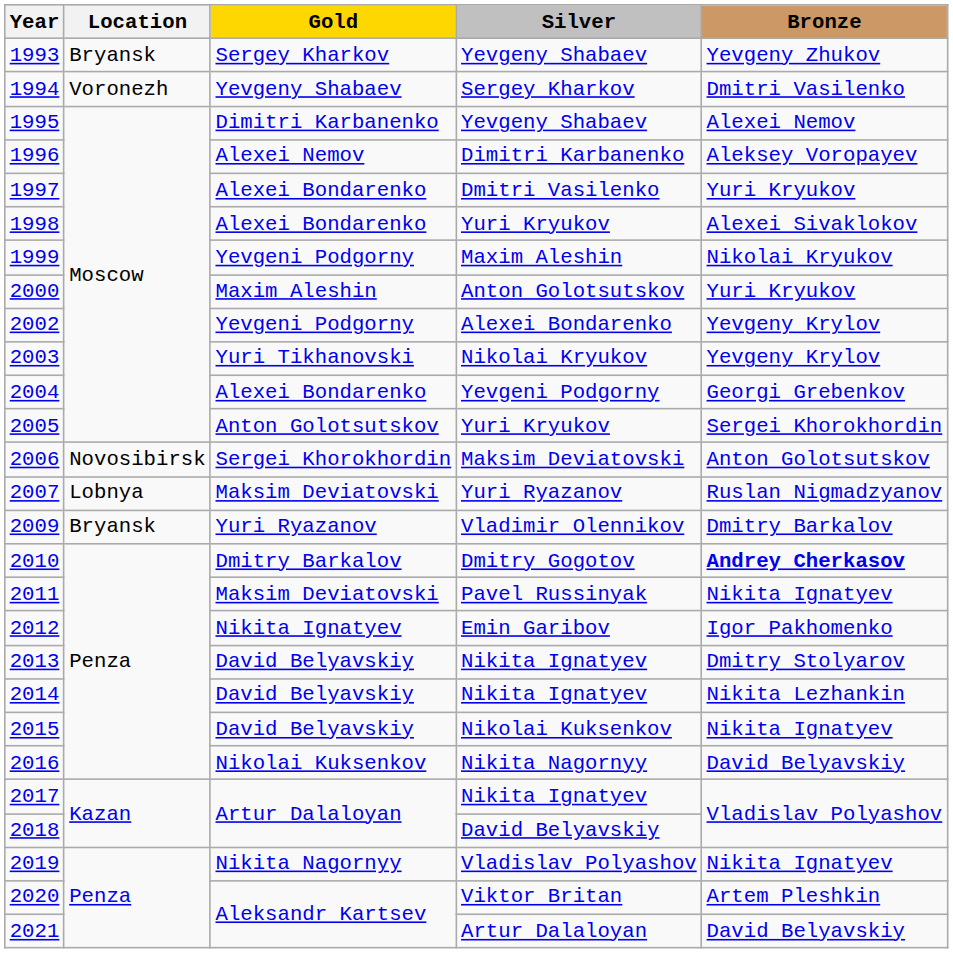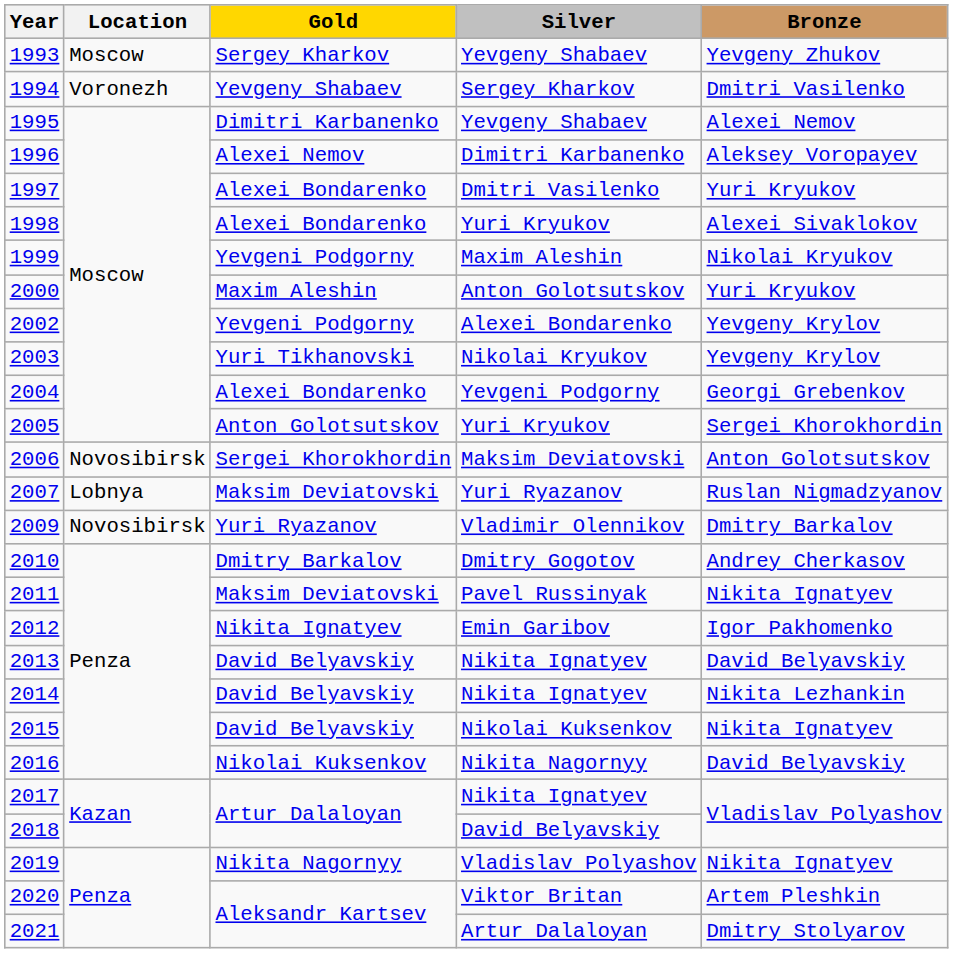 <table class="wikitable">
 <tr>
 <th>Year</th>
 <th>Location</th>
 <td align=center bgcolor="gold"><strong>Gold</strong></td>
 <td align=center bgcolor="silver"><strong>Silver</strong></td>
 <td align=center bgcolor="cc9966"><strong>Bronze</strong></td>
 </tr>
 <tr>
 <td><a href='#'>1993</a></td>
-<td>Bryansk</td>
+<td>Moscow</td>
 <td><a href='#'>Sergey Kharkov</a></td>
 <td><a href='#'>Yevgeny Shabaev</a></td>
 <td><a href='#'>Yevgeny Zhukov</a></td>
 </tr>
 <tr>
 <td><a href='#'>1994</a></td>
 <td>Voronezh</td>
 <td><a href='#'>Yevgeny Shabaev</a></td>
 <td><a href='#'>Sergey Kharkov</a></td>
 <td><a href='#'>Dmitri Vasilenko</a></td>
 </tr>
 <tr>
 <td><a href='#'>1995</a></td>
 <td rowspan="10">Moscow</td>
 <td><a href='#'>Dimitri Karbanenko</a></td>
 <td><a href='#'>Yevgeny Shabaev</a></td>
 <td><a href='#'>Alexei Nemov</a></td>
 </tr>
 <tr>
 <td><a href='#'>1996</a></td>
 <td><a href='#'>Alexei Nemov</a></td>
 <td><a href='#'>Dimitri Karbanenko</a></td>
 <td><a href='#'>Aleksey Voropayev</a></td>
 </tr>
 <tr>
 <td><a href='#'>1997</a></td>
 <td><a href='#'>Alexei Bondarenko</a></td>
 <td><a href='#'>Dmitri Vasilenko</a></td>
 <td><a href='#'>Yuri Kryukov</a></td>
 </tr>
 <tr>
 <td><a href='#'>1998</a></td>
 <td><a href='#'>Alexei Bondarenko</a></td>
 <td><a href='#'>Yuri Kryukov</a></td>
 <td><a href='#'>Alexei Sivaklokov</a></td>
 </tr>
 <tr>
 <td><a href='#'>1999</a></td>
 <td><a href='#'>Yevgeni Podgorny</a></td>
 <td><a href='#'>Maxim Aleshin</a></td>
 <td><a href='#'>Nikolai Kryukov</a></td>
 </tr>
 <tr>
 <td><a href='#'>2000</a></td>
 <td><a href='#'>Maxim Aleshin</a></td>
 <td><a href='#'>Anton Golotsutskov</a></td>
 <td><a href='#'>Yuri Kryukov</a></td>
 </tr>
 <tr>
 <td><a href='#'>2002</a></td>
 <td><a href='#'>Yevgeni Podgorny</a></td>
 <td><a href='#'>Alexei Bondarenko</a></td>
 <td><a href='#'>Yevgeny Krylov</a></td>
 </tr>
 <tr>
 <td><a href='#'>2003</a></td>
 <td><a href='#'>Yuri Tikhanovski</a></td>
 <td><a href='#'>Nikolai Kryukov</a></td>
 <td><a href='#'>Yevgeny Krylov</a></td>
 </tr>
 <tr>
 <td><a href='#'>2004</a></td>
 <td><a href='#'>Alexei Bondarenko</a></td>
 <td><a href='#'>Yevgeni Podgorny</a></td>
 <td><a href='#'>Georgi Grebenkov</a></td>
 </tr>
 <tr>
 <td><a href='#'>2005</a></td>
 <td><a href='#'>Anton Golotsutskov</a></td>
 <td><a href='#'>Yuri Kryukov</a></td>
 <td><a href='#'>Sergei Khorokhordin</a></td>
 </tr>
 <tr>
 <td><a href='#'>2006</a></td>
 <td>Novosibirsk</td>
 <td><a href='#'>Sergei Khorokhordin</a></td>
 <td><a href='#'>Maksim Deviatovski</a></td>
 <td><a href='#'>Anton Golotsutskov</a></td>
 </tr>
 <tr>
 <td><a href='#'>2007</a></td>
 <td>Lobnya</td>
 <td><a href='#'>Maksim Deviatovski</a></td>
 <td><a href='#'>Yuri Ryazanov</a></td>
 <td><a href='#'>Ruslan Nigmadzyanov</a></td>
 </tr>
 <tr>
 <td><a href='#'>2009</a></td>
-<td>Bryansk</td>
+<td>Novosibirsk</td>
 <td><a href='#'>Yuri Ryazanov</a></td>
 <td><a href='#'>Vladimir Olennikov</a></td>
 <td><a href='#'>Dmitry Barkalov</a></td>
 </tr>
 <tr>
 <td><a href='#'>2010</a></td>
 <td rowspan="7">Penza</td>
 <td><a href='#'>Dmitry Barkalov</a></td>
 <td><a href='#'>Dmitry Gogotov</a></td>
-<td><strong><a href='#'>Andrey Cherkasov</a></strong></td>
+<td><a href='#'>Andrey Cherkasov</a></td>
 </tr>
 <tr>
 <td><a href='#'>2011</a></td>
 <td><a href='#'>Maksim Deviatovski</a></td>
 <td><a href='#'>Pavel Russinyak</a></td>
 <td><a href='#'>Nikita Ignatyev</a></td>
 </tr>
 <tr>
 <td><a href='#'>2012</a></td>
 <td><a href='#'>Nikita Ignatyev</a></td>
 <td><a href='#'>Emin Garibov</a></td>
 <td><a href='#'>Igor Pakhomenko</a></td>
 </tr>
 <tr>
 <td><a href='#'>2013</a></td>
 <td><a href='#'>David Belyavskiy</a></td>
 <td><a href='#'>Nikita Ignatyev</a></td>
-<td><a href='#'>Dmitry Stolyarov</a></td>
+<td><a href='#'>David Belyavskiy</a></td>
 </tr>
 <tr>
 <td><a href='#'>2014</a></td>
 <td><a href='#'>David Belyavskiy</a></td>
 <td><a href='#'>Nikita Ignatyev</a></td>
 <td><a href='#'>Nikita Lezhankin</a></td>
 </tr>
 <tr>
 <td><a href='#'>2015</a></td>
 <td><a href='#'>David Belyavskiy</a></td>
 <td><a href='#'>Nikolai Kuksenkov</a></td>
 <td><a href='#'>Nikita Ignatyev</a></td>
 </tr>
 <tr>
 <td><a href='#'>2016</a></td>
 <td><a href='#'>Nikolai Kuksenkov</a></td>
 <td><a href='#'>Nikita Nagornyy</a></td>
 <td><a href='#'>David Belyavskiy</a></td>
 </tr>
 <tr>
 <td><a href='#'>2017</a></td>
 <td rowspan="2"><a href='#'>Kazan</a></td>
 <td rowspan="2"><a href='#'>Artur Dalaloyan</a></td>
 <td><a href='#'>Nikita Ignatyev</a></td>
 <td rowspan="2"><a href='#'>Vladislav Polyashov</a></td>
 </tr>
 <tr>
 <td><a href='#'>2018</a></td>
 <td><a href='#'>David Belyavskiy</a></td>
 </tr>
 <tr>
 <td><a href='#'>2019</a></td>
 <td rowspan="3"><a href='#'>Penza</a></td>
 <td><a href='#'>Nikita Nagornyy</a></td>
 <td><a href='#'>Vladislav Polyashov</a></td>
 <td><a href='#'>Nikita Ignatyev</a></td>
 </tr>
 <tr>
 <td><a href='#'>2020</a></td>
 <td rowspan="2"><a href='#'>Aleksandr Kartsev</a></td>
 <td><a href='#'>Viktor Britan</a></td>
 <td><a href='#'>Artem Pleshkin</a></td>
 </tr>
 <tr>
 <td><a href='#'>2021</a></td>
 <td><a href='#'>Artur Dalaloyan</a></td>
-<td><a href='#'>David Belyavskiy</a></td>
+<td><a href='#'>Dmitry Stolyarov</a></td>
 </tr>
 </table>
